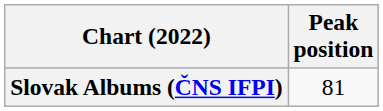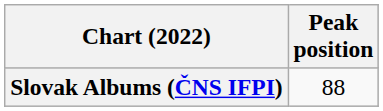 <table class="wikitable sortable plainrowheaders" style="text-align:center">
 <tr>
 <th scope="col">Chart (2022)</th>
 <th scope="col">Peak<br>position</th>
 </tr>
 <tr>
 <th scope="row">Slovak Albums (<a href='#'>ČNS IFPI</a>)</th>
-<td>81</td>
+<td>88</td>
 </tr>
 </table>
